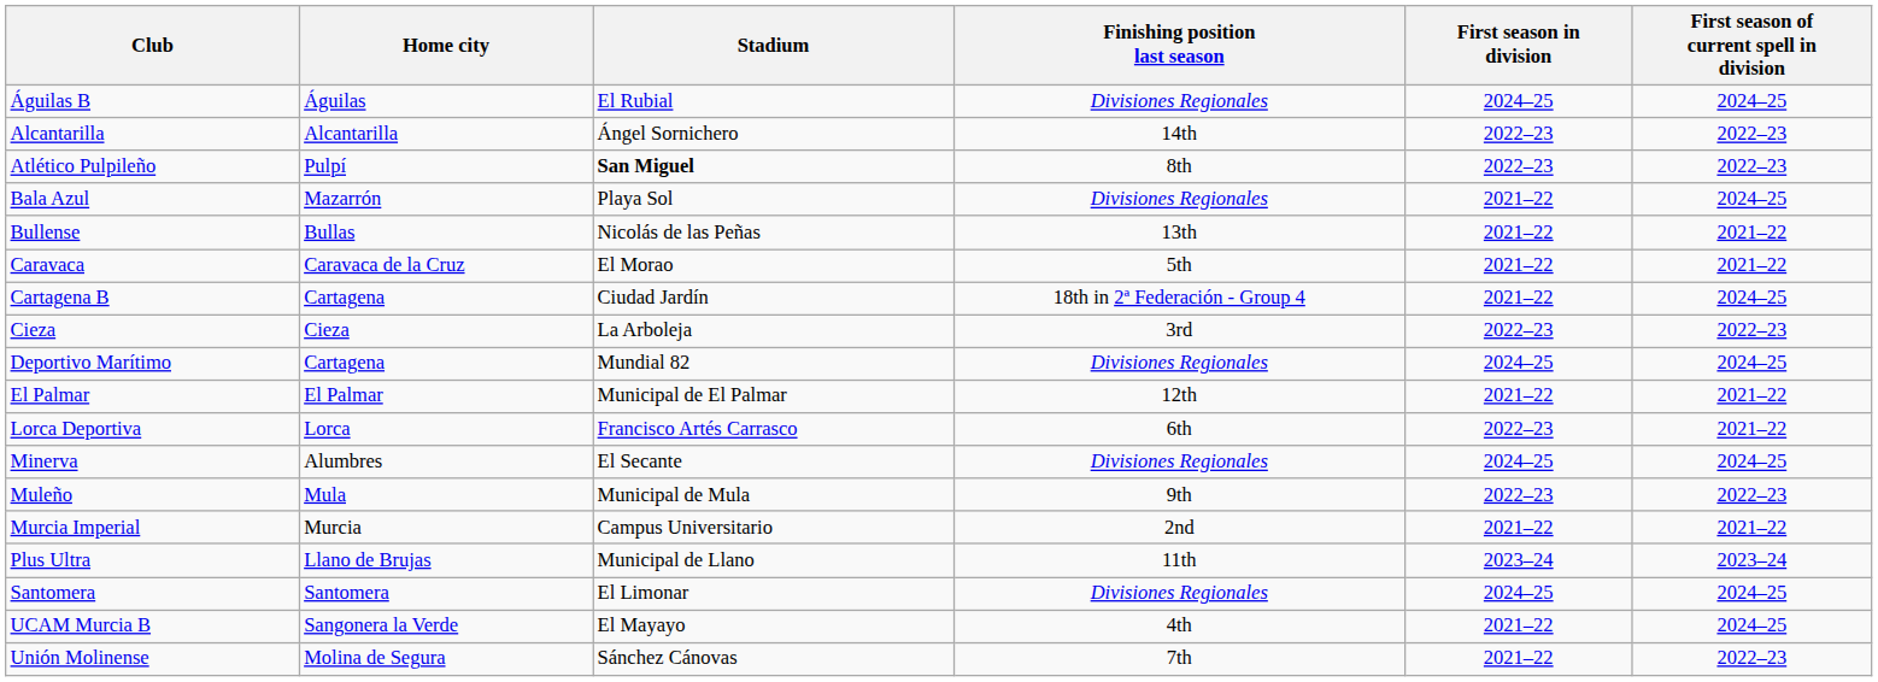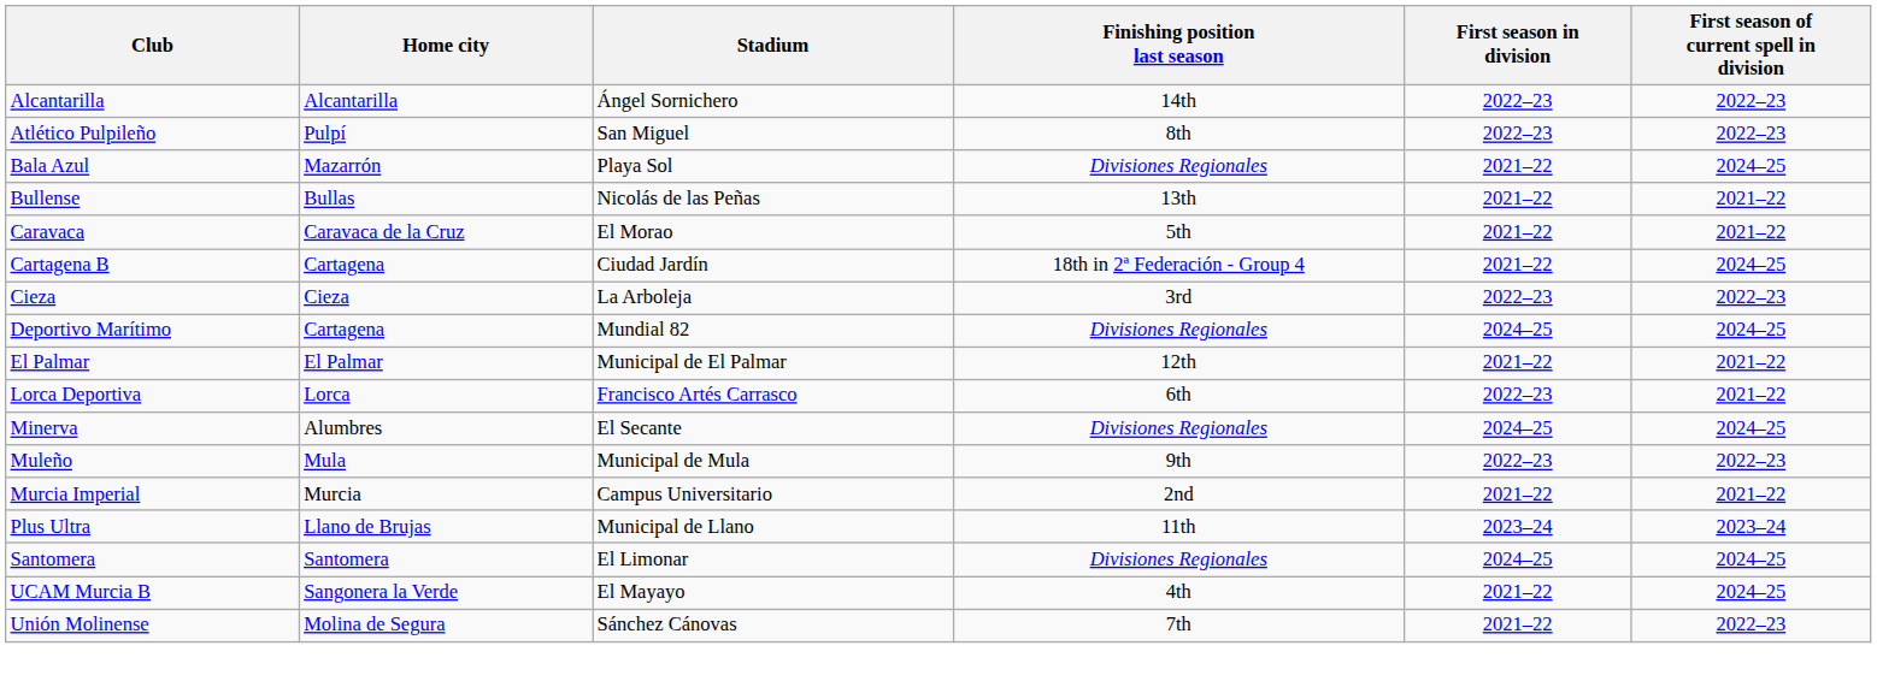 <table class="wikitable sortable" width=95% style="font-size:80%">
 <tr>
 <th>Club</th>
 <th>Home city</th>
 <th>Stadium</th>
 <th>Finishing position<br><a href='#'>last season</a></th>
 <th>First season in<br>division</th>
 <th>First season of<br>current spell in<br> division</th>
-</tr>
-<tr>
-<td style="text-align:left;"><a href='#'>Águilas B</a></td>
-<td><a href='#'>Águilas</a></td>
-<td><a href='#'>El Rubial</a></td>
-<td align=center><em><a href='#'>Divisiones Regionales</a></em></td>
-<td align=center><a href='#'>2024–25</a></td>
-<td align=center><a href='#'>2024–25</a></td>
 </tr>
 <tr>
 <td style="text-align:left;"><a href='#'>Alcantarilla</a></td>
 <td><a href='#'>Alcantarilla</a></td>
 <td>Ángel Sornichero</td>
 <td align=center>14th</td>
 <td align=center><a href='#'>2022–23</a></td>
 <td align=center><a href='#'>2022–23</a></td>
 </tr>
 <tr>
 <td style="text-align:left;"><a href='#'>Atlético Pulpileño</a></td>
 <td><a href='#'>Pulpí</a></td>
-<td><strong>San Miguel</strong></td>
+<td>San Miguel</td>
 <td align=center>8th</td>
 <td align=center><a href='#'>2022–23</a></td>
 <td align=center><a href='#'>2022–23</a></td>
 </tr>
 <tr>
 <td style="text-align:left;"><a href='#'>Bala Azul</a></td>
 <td><a href='#'>Mazarrón</a></td>
 <td>Playa Sol</td>
 <td align=center><em><a href='#'>Divisiones Regionales</a></em></td>
 <td align=center><a href='#'>2021–22</a></td>
 <td align=center><a href='#'>2024–25</a></td>
 </tr>
 <tr>
 <td style="text-align:left;"><a href='#'>Bullense</a></td>
 <td><a href='#'>Bullas</a></td>
 <td>Nicolás de las Peñas</td>
 <td align=center>13th</td>
 <td align=center><a href='#'>2021–22</a></td>
 <td align=center><a href='#'>2021–22</a></td>
 </tr>
 <tr>
 <td style="text-align:left;"><a href='#'>Caravaca</a></td>
 <td><a href='#'>Caravaca de la Cruz</a></td>
 <td>El Morao</td>
 <td align=center>5th</td>
 <td align=center><a href='#'>2021–22</a></td>
 <td align=center><a href='#'>2021–22</a></td>
 </tr>
 <tr>
 <td style="text-align:left;"><a href='#'>Cartagena B</a></td>
 <td><a href='#'>Cartagena</a></td>
 <td>Ciudad Jardín</td>
 <td align=center>18th in <a href='#'>2ª Federación - Group 4</a></td>
 <td align=center><a href='#'>2021–22</a></td>
 <td align=center><a href='#'>2024–25</a></td>
 </tr>
 <tr>
 <td style="text-align:left;"><a href='#'>Cieza</a></td>
 <td><a href='#'>Cieza</a></td>
 <td>La Arboleja</td>
 <td align=center>3rd</td>
 <td align=center><a href='#'>2022–23</a></td>
 <td align=center><a href='#'>2022–23</a></td>
 </tr>
 <tr>
 <td style="text-align:left;"><a href='#'>Deportivo Marítimo</a></td>
 <td><a href='#'>Cartagena</a></td>
 <td>Mundial 82</td>
 <td align=center><em><a href='#'>Divisiones Regionales</a></em></td>
 <td align=center><a href='#'>2024–25</a></td>
 <td align=center><a href='#'>2024–25</a></td>
 </tr>
 <tr>
 <td style="text-align:left;"><a href='#'>El Palmar</a></td>
 <td><a href='#'>El Palmar</a></td>
 <td>Municipal de El Palmar</td>
 <td align=center>12th</td>
 <td align=center><a href='#'>2021–22</a></td>
 <td align=center><a href='#'>2021–22</a></td>
 </tr>
 <tr>
 <td style="text-align:left;"><a href='#'>Lorca Deportiva</a></td>
 <td><a href='#'>Lorca</a></td>
 <td><a href='#'>Francisco Artés Carrasco</a></td>
 <td align=center>6th</td>
 <td align=center><a href='#'>2022–23</a></td>
 <td align=center><a href='#'>2021–22</a></td>
 </tr>
 <tr>
 <td style="text-align:left;"><a href='#'>Minerva</a></td>
 <td>Alumbres</td>
 <td>El Secante</td>
 <td align=center><em><a href='#'>Divisiones Regionales</a></em></td>
 <td align=center><a href='#'>2024–25</a></td>
 <td align=center><a href='#'>2024–25</a></td>
 </tr>
 <tr>
 <td style="text-align:left;"><a href='#'>Muleño</a></td>
 <td><a href='#'>Mula</a></td>
 <td>Municipal de Mula</td>
 <td align=center>9th</td>
 <td align=center><a href='#'>2022–23</a></td>
 <td align=center><a href='#'>2022–23</a></td>
 </tr>
 <tr>
 <td style="text-align:left;"><a href='#'>Murcia Imperial</a></td>
 <td>Murcia</td>
 <td>Campus Universitario</td>
 <td align=center>2nd</td>
 <td align=center><a href='#'>2021–22</a></td>
 <td align=center><a href='#'>2021–22</a></td>
 </tr>
 <tr>
 <td style="text-align:left;"><a href='#'>Plus Ultra</a></td>
 <td><a href='#'>Llano de Brujas</a></td>
 <td>Municipal de Llano</td>
 <td align=center>11th</td>
 <td align=center><a href='#'>2023–24</a></td>
 <td align=center><a href='#'>2023–24</a></td>
 </tr>
 <tr>
 <td style="text-align:left;"><a href='#'>Santomera</a></td>
 <td><a href='#'>Santomera</a></td>
 <td>El Limonar</td>
 <td align=center><em><a href='#'>Divisiones Regionales</a></em></td>
 <td align=center><a href='#'>2024–25</a></td>
 <td align=center><a href='#'>2024–25</a></td>
 </tr>
 <tr>
 <td style="text-align:left;"><a href='#'>UCAM Murcia B</a></td>
 <td><a href='#'>Sangonera la Verde</a></td>
 <td>El Mayayo</td>
 <td align=center>4th</td>
 <td align=center><a href='#'>2021–22</a></td>
 <td align=center><a href='#'>2024–25</a></td>
 </tr>
 <tr>
 <td style="text-align:left;"><a href='#'>Unión Molinense</a></td>
 <td><a href='#'>Molina de Segura</a></td>
 <td>Sánchez Cánovas</td>
 <td align=center>7th</td>
 <td align=center><a href='#'>2021–22</a></td>
 <td align=center><a href='#'>2022–23</a></td>
 </tr>
 </table>
